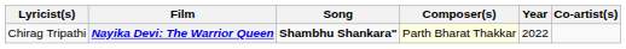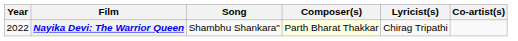 <table class="wikitable">
 <tr>
-<th>Lyricist(s)</th>
+<th>Year</th>
 <th>Film</th>
 <th>Song</th>
 <th>Composer(s)</th>
-<th>Year</th>
+<th>Lyricist(s)</th>
 <th>Co-artist(s)</th>
 </tr>
 <tr>
+<td>2022</td>
+<th><em><a href='#'>Nayika Devi: The Warrior Queen</a></em></th>
+<td>Shambhu Shankara"</td>
+<td style="background: lightyellow;">Parth Bharat Thakkar</td>
 <td>Chirag Tripathi</td>
-<th><em><a href='#'>Nayika Devi: The Warrior Queen</a></em></th>
-<td><strong>Shambhu Shankara"</strong></td>
-<td style="background: lightyellow;">Parth Bharat Thakkar</td>
-<td>2022</td>
 <td></td>
 </tr>
 </table>
